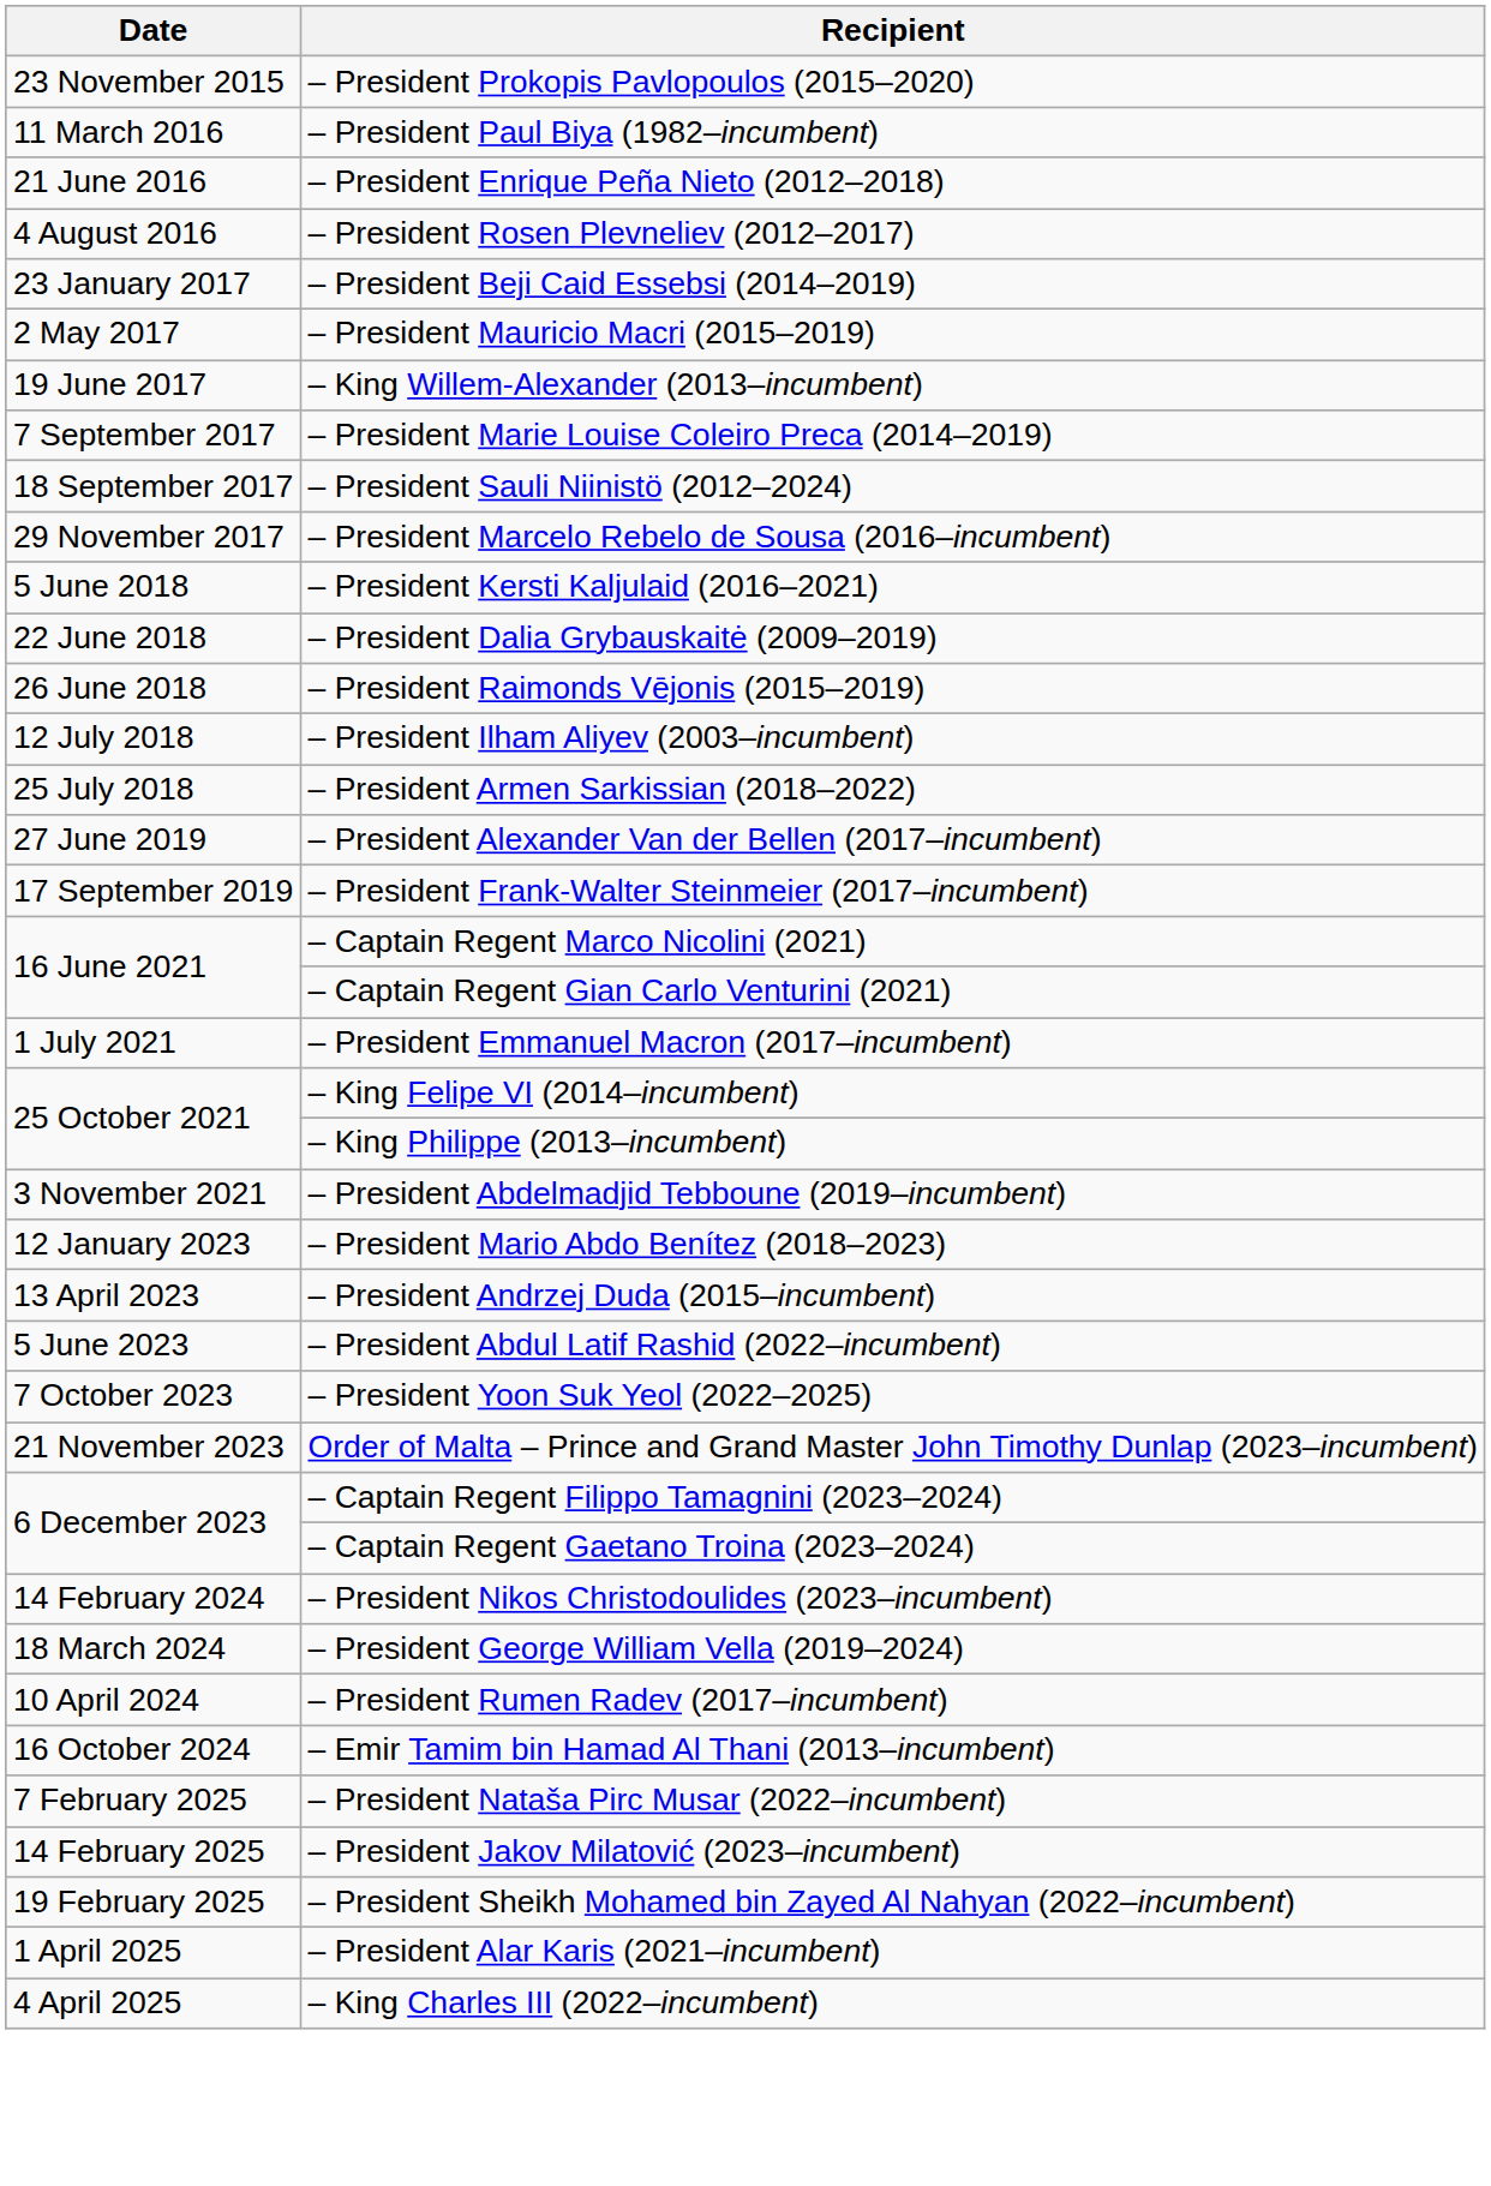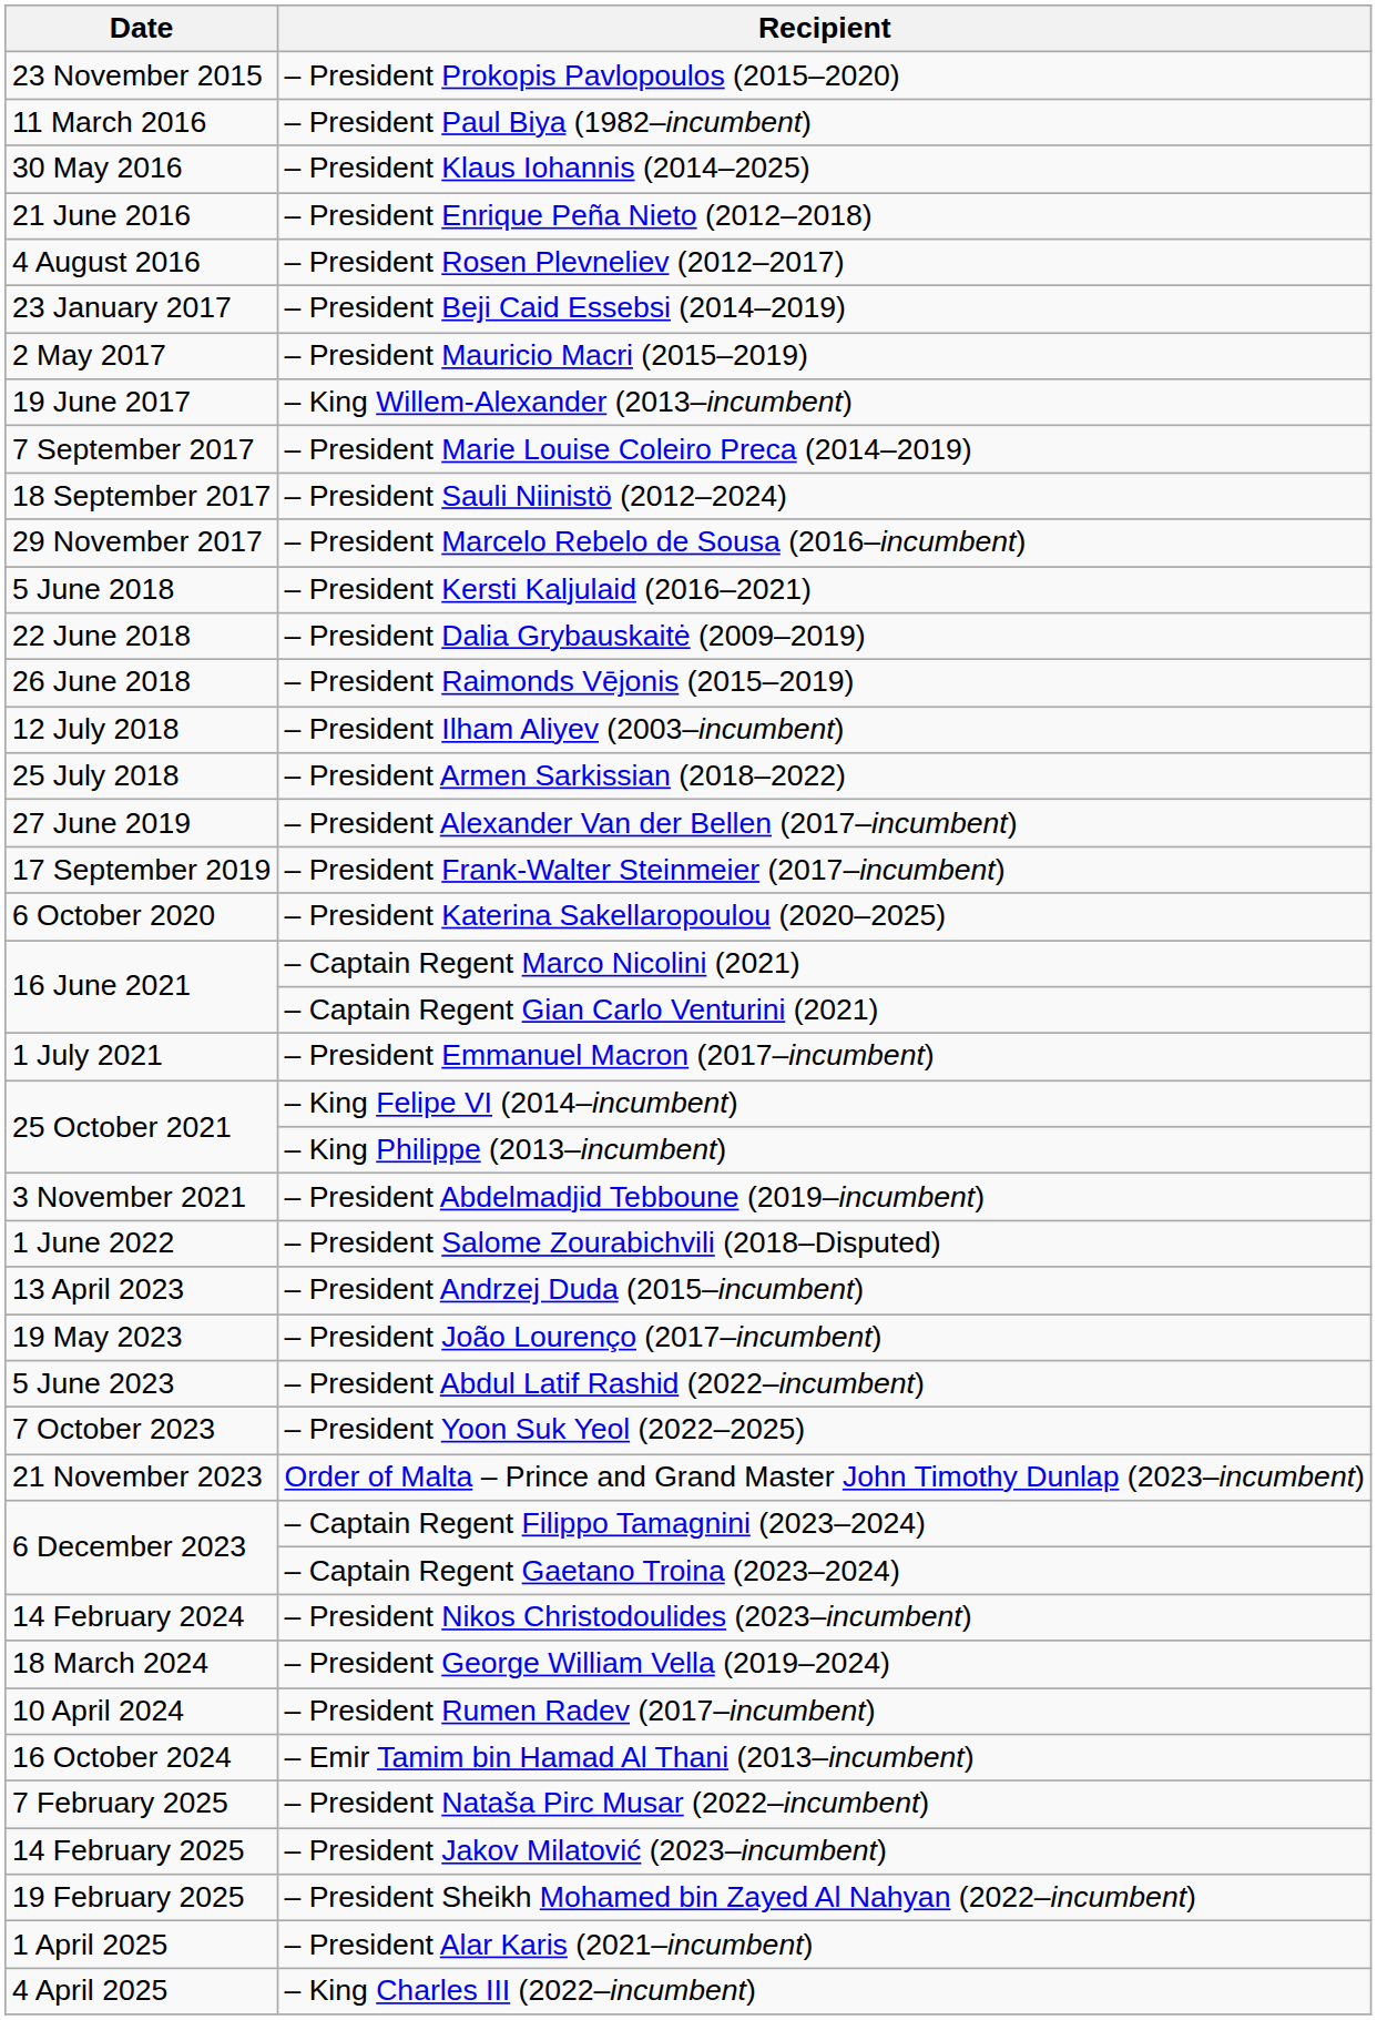 <table class="wikitable">
 <tr>
 <th>Date</th>
 <th>Recipient</th>
 </tr>
 <tr>
 <td>23 November 2015</td>
 <td> – President <a href='#'>Prokopis Pavlopoulos</a> (2015–2020)</td>
 </tr>
 <tr>
 <td>11 March 2016</td>
 <td> – President <a href='#'>Paul Biya</a> (1982–<em>incumbent</em>)</td>
+</tr>
+<tr>
+<td>30 May 2016</td>
+<td> – President <a href='#'>Klaus Iohannis</a> (2014–2025)</td>
 </tr>
 <tr>
 <td>21 June 2016</td>
 <td> – President <a href='#'>Enrique Peña Nieto</a> (2012–2018)</td>
 </tr>
 <tr>
 <td>4 August 2016</td>
 <td> – President <a href='#'>Rosen Plevneliev</a> (2012–2017)</td>
 </tr>
 <tr>
 <td>23 January 2017</td>
 <td> – President <a href='#'>Beji Caid Essebsi</a> (2014–2019)</td>
 </tr>
 <tr>
 <td>2 May 2017</td>
 <td> – President <a href='#'>Mauricio Macri</a> (2015–2019)</td>
 </tr>
 <tr>
 <td>19 June 2017</td>
 <td> – King <a href='#'>Willem-Alexander</a> (2013–<em>incumbent</em>)</td>
 </tr>
 <tr>
 <td>7 September 2017</td>
 <td> – President <a href='#'>Marie Louise Coleiro Preca</a> (2014–2019)</td>
 </tr>
 <tr>
 <td>18 September 2017</td>
 <td> – President <a href='#'>Sauli Niinistö</a> (2012–2024)</td>
 </tr>
 <tr>
 <td>29 November 2017</td>
 <td> – President <a href='#'>Marcelo Rebelo de Sousa</a> (2016–<em>incumbent</em>)</td>
 </tr>
 <tr>
 <td>5 June 2018</td>
 <td> – President <a href='#'>Kersti Kaljulaid</a> (2016–2021)</td>
 </tr>
 <tr>
 <td>22 June 2018</td>
 <td> – President <a href='#'>Dalia Grybauskaitė</a> (2009–2019)</td>
 </tr>
 <tr>
 <td>26 June 2018</td>
 <td> – President <a href='#'>Raimonds Vējonis</a> (2015–2019)</td>
 </tr>
 <tr>
 <td>12 July 2018</td>
 <td> – President <a href='#'>Ilham Aliyev</a> (2003–<em>incumbent</em>)</td>
 </tr>
 <tr>
 <td>25 July 2018</td>
 <td> – President <a href='#'>Armen Sarkissian</a> (2018–2022)</td>
 </tr>
 <tr>
 <td>27 June 2019</td>
 <td> – President <a href='#'>Alexander Van der Bellen</a> (2017–<em>incumbent</em>)</td>
 </tr>
 <tr>
 <td>17 September 2019</td>
 <td> – President <a href='#'>Frank-Walter Steinmeier</a> (2017–<em>incumbent</em>)</td>
 </tr>
 <tr>
+<td>6 October 2020</td>
+<td> – President <a href='#'>Katerina Sakellaropoulou</a> (2020–2025)</td>
+</tr>
+<tr>
 <td rowspan="2">16 June 2021</td>
 <td> – Captain Regent <a href='#'>Marco Nicolini</a> (2021)</td>
 </tr>
 <tr>
 <td> – Captain Regent <a href='#'>Gian Carlo Venturini</a> (2021)</td>
 </tr>
 <tr>
 <td>1 July 2021</td>
 <td> – President <a href='#'>Emmanuel Macron</a> (2017–<em>incumbent</em>)</td>
 </tr>
 <tr>
 <td rowspan=2>25 October 2021</td>
 <td> – King <a href='#'>Felipe VI</a> (2014–<em>incumbent</em>)</td>
 </tr>
 <tr>
 <td> – King <a href='#'>Philippe</a> (2013–<em>incumbent</em>)</td>
 </tr>
 <tr>
 <td>3 November 2021</td>
 <td> – President <a href='#'>Abdelmadjid Tebboune</a> (2019–<em>incumbent</em>)</td>
 </tr>
 <tr>
-<td>12 January 2023</td>
-<td> – President <a href='#'>Mario Abdo Benítez</a> (2018–2023)</td>
+<td>1 June 2022</td>
+<td> – President <a href='#'>Salome Zourabichvili</a> (2018–Disputed)</td>
 </tr>
 <tr>
 <td>13 April 2023</td>
 <td> – President <a href='#'>Andrzej Duda</a> (2015–<em>incumbent</em>)</td>
+</tr>
+<tr>
+<td>19 May 2023</td>
+<td> – President <a href='#'>João Lourenço</a> (2017–<em>incumbent</em>)</td>
 </tr>
 <tr>
 <td>5 June 2023</td>
 <td> – President <a href='#'>Abdul Latif Rashid</a> (2022–<em>incumbent</em>)</td>
 </tr>
 <tr>
 <td>7 October 2023</td>
 <td> – President <a href='#'>Yoon Suk Yeol</a> (2022–2025)</td>
 </tr>
 <tr>
 <td>21 November 2023</td>
 <td> <a href='#'>Order of Malta</a> – Prince and Grand Master <a href='#'>John Timothy Dunlap</a> (2023–<em>incumbent</em>)</td>
 </tr>
 <tr>
 <td rowspan="2">6 December 2023</td>
 <td> – Captain Regent <a href='#'>Filippo Tamagnini</a> (2023–2024)</td>
 </tr>
 <tr>
 <td> – Captain Regent <a href='#'>Gaetano Troina</a> (2023–2024)</td>
 </tr>
 <tr>
 <td>14 February 2024</td>
 <td> – President <a href='#'>Nikos Christodoulides</a> (2023–<em>incumbent</em>)</td>
 </tr>
 <tr>
 <td>18 March 2024</td>
 <td> – President <a href='#'>George William Vella</a> (2019–2024)</td>
 </tr>
 <tr>
 <td>10 April 2024</td>
 <td> – President <a href='#'>Rumen Radev</a> (2017–<em>incumbent</em>)</td>
 </tr>
 <tr>
 <td>16 October 2024</td>
 <td> – Emir <a href='#'>Tamim bin Hamad Al Thani</a> (2013–<em>incumbent</em>)</td>
 </tr>
 <tr>
 <td>7 February 2025</td>
 <td> – President <a href='#'>Nataša Pirc Musar</a> (2022–<em>incumbent</em>)</td>
 </tr>
 <tr>
 <td>14 February 2025</td>
 <td> – President <a href='#'>Jakov Milatović</a> (2023–<em>incumbent</em>)</td>
 </tr>
 <tr>
 <td>19 February 2025</td>
 <td> – President Sheikh <a href='#'>Mohamed bin Zayed Al Nahyan</a> (2022–<em>incumbent</em>)</td>
 </tr>
 <tr>
 <td>1 April 2025</td>
 <td> – President <a href='#'>Alar Karis</a> (2021–<em>incumbent</em>)</td>
 </tr>
 <tr>
 <td>4 April 2025</td>
 <td> – King <a href='#'>Charles III</a> (2022–<em>incumbent</em>)</td>
 </tr>
 </table>
